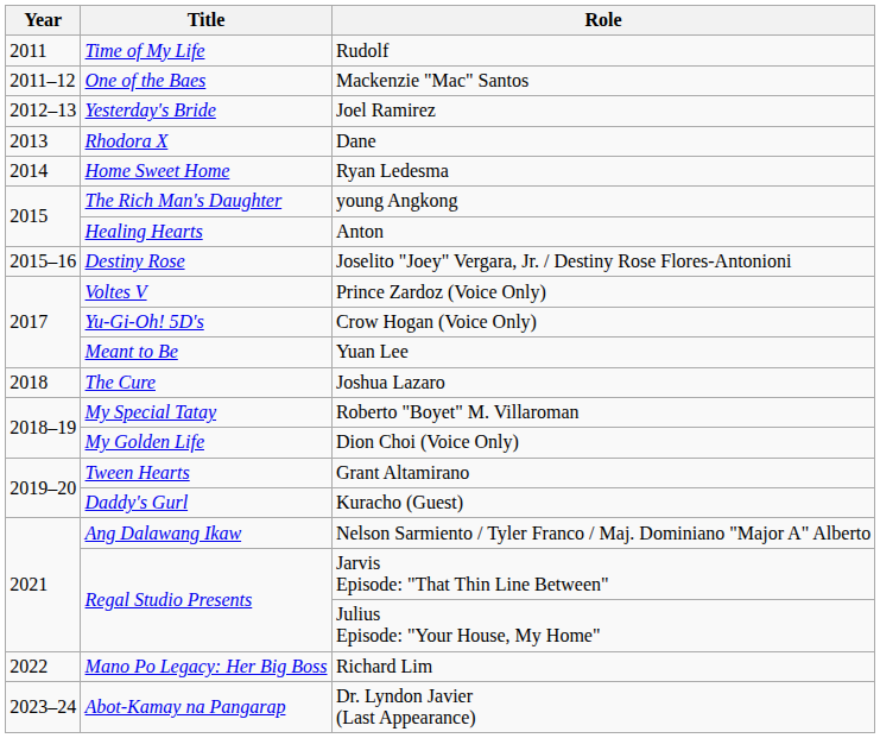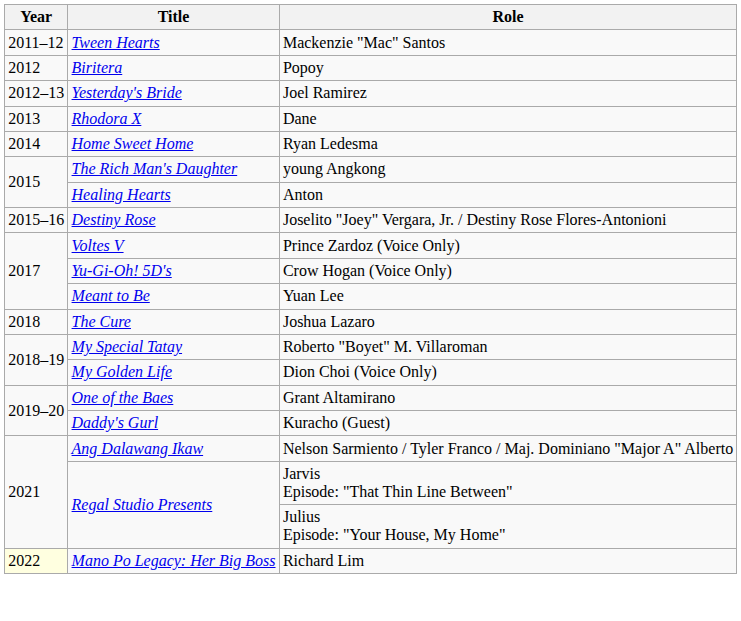 <table class="wikitable">
 <tr>
 <th>Year</th>
 <th>Title</th>
 <th>Role</th>
 </tr>
 <tr>
-<td>2011</td>
-<td><em><a href='#'>Time of My Life</a></em></td>
-<td>Rudolf</td>
+<td>2011–12</td>
+<td><em><a href='#'>Tween Hearts</a></em></td>
+<td>Mackenzie "Mac" Santos</td>
 </tr>
 <tr>
-<td>2011–12</td>
-<td><em><a href='#'>One of the Baes</a></em></td>
-<td>Mackenzie "Mac" Santos</td>
+<td>2012</td>
+<td><em><a href='#'>Biritera</a></em></td>
+<td>Popoy</td>
 </tr>
 <tr>
 <td>2012–13</td>
 <td><em><a href='#'>Yesterday's Bride</a></em></td>
 <td>Joel Ramirez</td>
 </tr>
 <tr>
 <td>2013</td>
 <td><em><a href='#'>Rhodora X</a></em></td>
 <td>Dane</td>
 </tr>
 <tr>
 <td>2014</td>
 <td><em><a href='#'>Home Sweet Home</a></em></td>
 <td>Ryan Ledesma</td>
 </tr>
 <tr>
 <td rowspan="2">2015</td>
 <td><em><a href='#'>The Rich Man's Daughter</a></em></td>
 <td>young Angkong</td>
 </tr>
 <tr>
 <td><em><a href='#'>Healing Hearts</a></em></td>
 <td>Anton</td>
 </tr>
 <tr>
 <td>2015–16</td>
 <td><em><a href='#'>Destiny Rose</a></em></td>
 <td>Joselito "Joey" Vergara, Jr. / Destiny Rose Flores-Antonioni</td>
 </tr>
 <tr>
 <td rowspan=3>2017</td>
 <td><em><a href='#'>Voltes V</a></em></td>
 <td>Prince Zardoz (Voice Only)</td>
 </tr>
 <tr>
 <td><em><a href='#'>Yu-Gi-Oh! 5D's</a></em></td>
 <td>Crow Hogan (Voice Only)</td>
 </tr>
 <tr>
 <td><em><a href='#'>Meant to Be</a></em></td>
 <td>Yuan Lee</td>
 </tr>
 <tr>
 <td>2018</td>
 <td><em><a href='#'>The Cure</a></em></td>
 <td>Joshua Lazaro</td>
 </tr>
 <tr>
 <td rowspan=2>2018–19</td>
 <td><em><a href='#'>My Special Tatay</a></em></td>
 <td>Roberto "Boyet" M. Villaroman</td>
 </tr>
 <tr>
 <td><em><a href='#'>My Golden Life</a></em></td>
 <td>Dion Choi (Voice Only)</td>
 </tr>
 <tr>
 <td rowspan=2>2019–20</td>
-<td><em><a href='#'>Tween Hearts</a></em></td>
+<td><em><a href='#'>One of the Baes</a></em></td>
 <td>Grant Altamirano</td>
 </tr>
 <tr>
 <td><a href='#'><em>Daddy's Gurl</em></a></td>
 <td>Kuracho (Guest)</td>
 </tr>
 <tr>
 <td rowspan=3>2021</td>
 <td><em><a href='#'>Ang Dalawang Ikaw</a></em></td>
 <td>Nelson Sarmiento / Tyler Franco / Maj. Dominiano "Major A" Alberto</td>
 </tr>
 <tr>
 <td rowspan=2><a href='#'><em>Regal Studio Presents</em></a></td>
 <td>Jarvis<br>Episode: "That Thin Line Between"</td>
 </tr>
 <tr>
 <td>Julius<br>Episode: "Your House, My Home"</td>
 </tr>
 <tr>
-<td>2022</td>
+<td style="background: lightyellow;">2022</td>
 <td><em><a href='#'>Mano Po Legacy: Her Big Boss</a></em></td>
 <td>Richard Lim</td>
 </tr>
-<tr>
-<td>2023–24</td>
-<td><em><a href='#'>Abot-Kamay na Pangarap</a></em></td>
-<td>Dr. Lyndon Javier<br>(Last Appearance)</td>
-</tr>
 </table>
